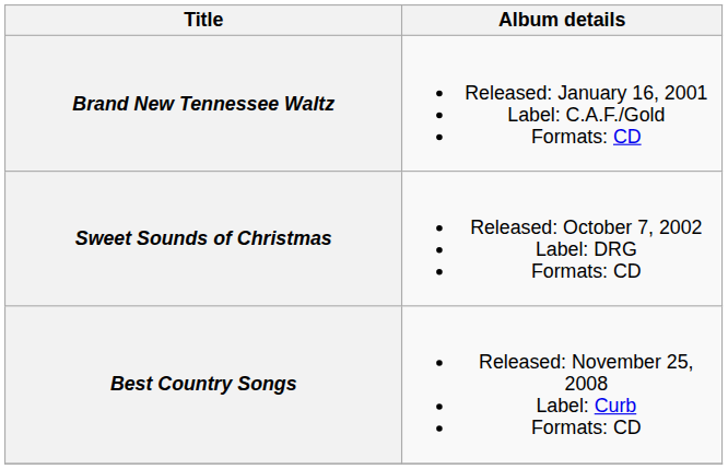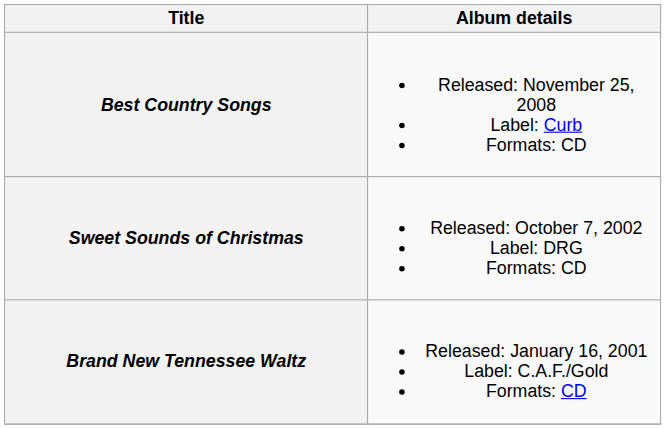 <table class="wikitable plainrowheaders" style="text-align:center;">
 <tr>
 <th scope="col" style="width:20em;">Title</th>
 <th scope="col" style="width:16em;">Album details</th>
 </tr>
 <tr>
-<th scope="row"><em>Brand New Tennessee Waltz</em></th>
-<td><br><ul><li>Released: January 16, 2001</li><li>Label: C.A.F./Gold</li><li>Formats: <a href='#'>CD</a></li></ul></td>
+<th scope="row"><em>Best Country Songs</em></th>
+<td><br><ul><li>Released: November 25, 2008</li><li>Label: <a href='#'>Curb</a></li><li>Formats: CD</li></ul></td>
 </tr>
 <tr>
 <th scope="row"><em>Sweet Sounds of Christmas</em></th>
 <td><br><ul><li>Released: October 7, 2002</li><li>Label: DRG</li><li>Formats: CD</li></ul></td>
 </tr>
 <tr>
-<th scope="row"><em>Best Country Songs</em></th>
-<td><br><ul><li>Released: November 25, 2008</li><li>Label: <a href='#'>Curb</a></li><li>Formats: CD</li></ul></td>
+<th scope="row"><em>Brand New Tennessee Waltz</em></th>
+<td><br><ul><li>Released: January 16, 2001</li><li>Label: C.A.F./Gold</li><li>Formats: <a href='#'>CD</a></li></ul></td>
 </tr>
 <tr>
 </tr>
 </table>
